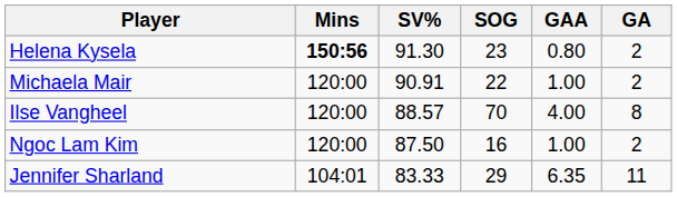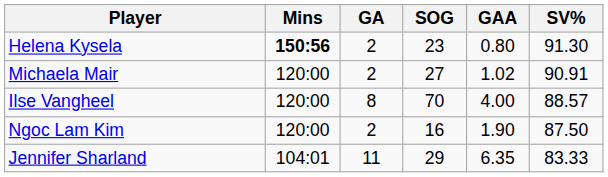 <table class="wikitable sortable" style="text-align:center;">
 <tr>
 <th width="230px">Player</th>
 <th width="60px">Mins</th>
-<th width="60px">SV%</th>
+<th width="50px">GA</th>
 <th width="50px">SOG</th>
 <th width="50px">GAA</th>
-<th width="50px">GA</th>
+<th width="60px">SV%</th>
 </tr>
 <tr align=center>
 <td align=left> <a href='#'>Helena Kysela</a></td>
 <td><strong>150:56</strong></td>
-<td>91.30</td>
+<td>2</td>
 <td>23</td>
 <td>0.80</td>
-<td>2</td>
+<td>91.30</td>
 </tr>
 <tr align=center>
 <td align=left> <a href='#'>Michaela Mair</a></td>
 <td>120:00</td>
+<td>2</td>
+<td>27</td>
+<td>1.02</td>
 <td>90.91</td>
-<td>22</td>
-<td>1.00</td>
-<td>2</td>
 </tr>
 <tr align=center>
 <td align=left> <a href='#'>Ilse Vangheel</a></td>
 <td>120:00</td>
-<td>88.57</td>
+<td>8</td>
 <td>70</td>
 <td>4.00</td>
-<td>8</td>
+<td>88.57</td>
 </tr>
 <tr align=center>
 <td align=left> <a href='#'>Ngoc Lam Kim</a></td>
 <td>120:00</td>
+<td>2</td>
+<td>16</td>
+<td>1.90</td>
 <td>87.50</td>
-<td>16</td>
-<td>1.00</td>
-<td>2</td>
 </tr>
 <tr align=center>
 <td align=left> <a href='#'>Jennifer Sharland</a></td>
 <td>104:01</td>
-<td>83.33</td>
+<td>11</td>
 <td>29</td>
 <td>6.35</td>
-<td>11</td>
+<td>83.33</td>
 </tr>
 </table>
